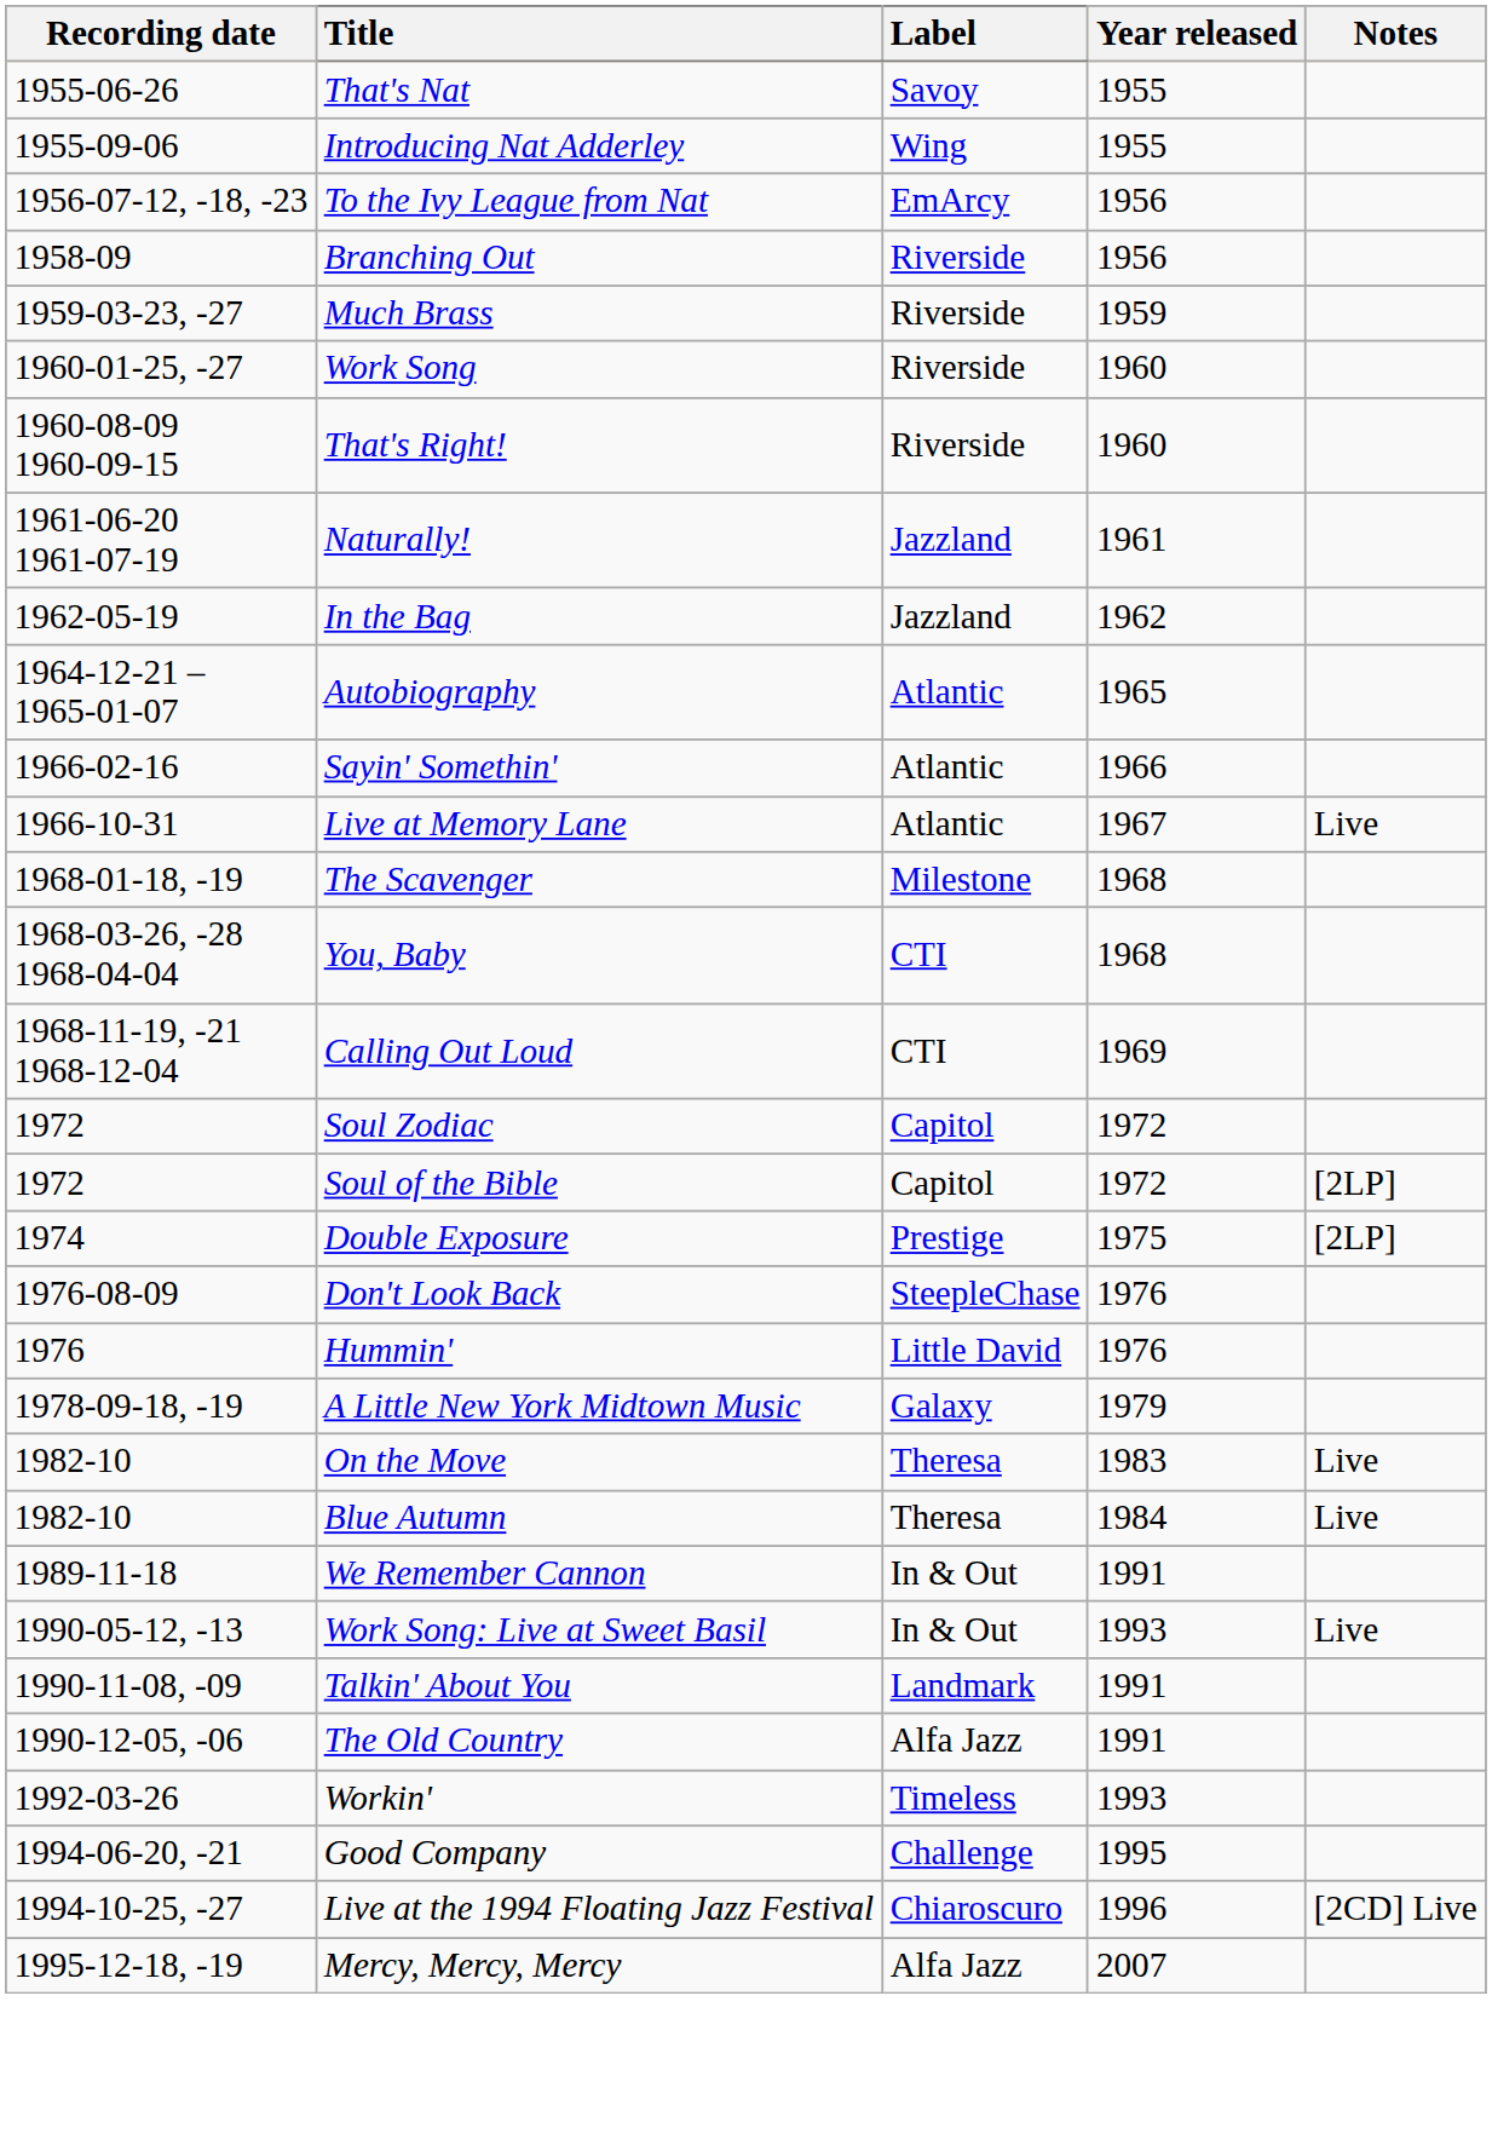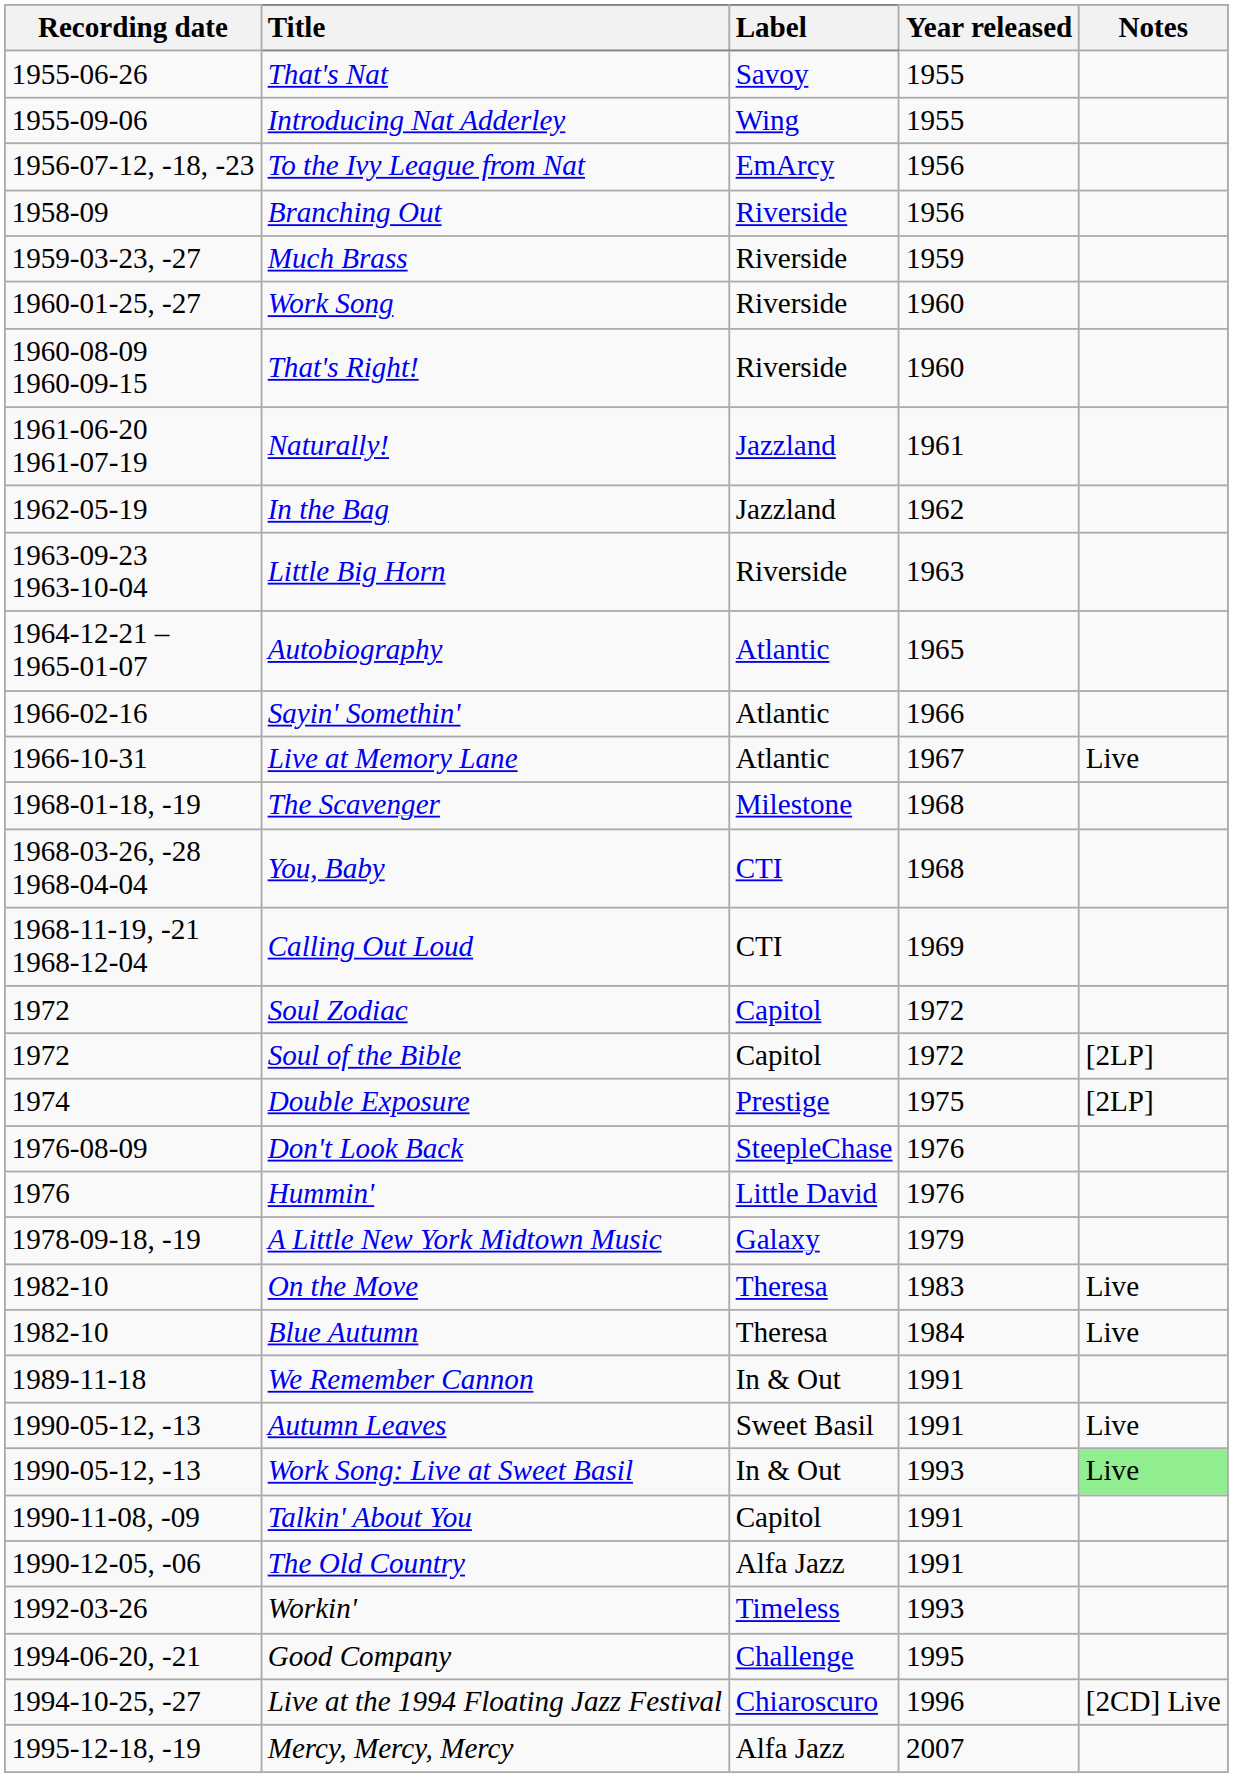 <table class="wikitable sortable">
 <tr style="background:#ffdead;">
 <th>Recording date</th>
 <th style="text-align:left; border-bottom:1px solid gray; border-top:1px solid gray;">Title</th>
 <th style="text-align:left; border-bottom:1px solid gray; border-top:1px solid gray;">Label</th>
 <th>Year released</th>
 <th>Notes</th>
 </tr>
 <tr>
 <td>1955-06-26</td>
 <td><em><a href='#'>That's Nat</a></em></td>
 <td><a href='#'>Savoy</a></td>
 <td>1955</td>
 <td></td>
 </tr>
 <tr>
 <td>1955-09-06</td>
 <td><em><a href='#'>Introducing Nat Adderley</a></em></td>
 <td><a href='#'>Wing</a></td>
 <td>1955</td>
 <td></td>
 </tr>
 <tr>
 <td>1956-07-12, -18, -23</td>
 <td><em><a href='#'>To the Ivy League from Nat</a></em></td>
 <td><a href='#'>EmArcy</a></td>
 <td>1956</td>
 <td></td>
 </tr>
 <tr>
 <td>1958-09</td>
 <td><em><a href='#'>Branching Out</a></em></td>
 <td><a href='#'>Riverside</a></td>
 <td>1956</td>
 <td></td>
 </tr>
 <tr>
 <td>1959-03-23, -27</td>
 <td><em><a href='#'>Much Brass</a></em></td>
 <td>Riverside</td>
 <td>1959</td>
 <td></td>
 </tr>
 <tr>
 <td>1960-01-25, -27</td>
 <td><em><a href='#'>Work Song</a></em></td>
 <td>Riverside</td>
 <td>1960</td>
 <td></td>
 </tr>
 <tr>
 <td>1960-08-09 <br>1960-09-15</td>
 <td><em><a href='#'>That's Right!</a></em></td>
 <td>Riverside</td>
 <td>1960</td>
 <td></td>
 </tr>
 <tr>
 <td>1961-06-20 <br>1961-07-19</td>
 <td><em><a href='#'>Naturally!</a></em></td>
 <td><a href='#'>Jazzland</a></td>
 <td>1961</td>
 <td></td>
 </tr>
 <tr>
 <td>1962-05-19</td>
 <td><em><a href='#'>In the Bag</a></em></td>
 <td>Jazzland</td>
 <td>1962</td>
+<td></td>
+</tr>
+<tr>
+<td>1963-09-23 <br>1963-10-04</td>
+<td><em><a href='#'>Little Big Horn</a></em></td>
+<td>Riverside</td>
+<td>1963</td>
 <td></td>
 </tr>
 <tr>
 <td>1964-12-21 –<br>1965-01-07</td>
 <td><em><a href='#'>Autobiography</a></em></td>
 <td><a href='#'>Atlantic</a></td>
 <td>1965</td>
 <td></td>
 </tr>
 <tr>
 <td>1966-02-16</td>
 <td><em><a href='#'>Sayin' Somethin'</a></em></td>
 <td>Atlantic</td>
 <td>1966</td>
 <td></td>
 </tr>
 <tr>
 <td>1966-10-31</td>
 <td><em><a href='#'>Live at Memory Lane</a></em></td>
 <td>Atlantic</td>
 <td>1967</td>
 <td>Live</td>
 </tr>
 <tr>
 <td>1968-01-18, -19</td>
 <td><em><a href='#'>The Scavenger</a></em></td>
 <td><a href='#'>Milestone</a></td>
 <td>1968</td>
 <td></td>
 </tr>
 <tr>
 <td>1968-03-26, -28 <br>1968-04-04</td>
 <td><em><a href='#'>You, Baby</a></em></td>
 <td><a href='#'>CTI</a></td>
 <td>1968</td>
 <td></td>
 </tr>
 <tr>
 <td>1968-11-19, -21 <br>1968-12-04</td>
 <td><em><a href='#'>Calling Out Loud</a></em></td>
 <td>CTI</td>
 <td>1969</td>
 <td></td>
 </tr>
 <tr>
 <td>1972</td>
 <td><em><a href='#'>Soul Zodiac</a></em></td>
 <td><a href='#'>Capitol</a></td>
 <td>1972</td>
 <td></td>
 </tr>
 <tr>
 <td>1972</td>
 <td><em><a href='#'>Soul of the Bible</a></em></td>
 <td>Capitol</td>
 <td>1972</td>
 <td>[2LP]</td>
 </tr>
 <tr>
 <td>1974</td>
 <td><em><a href='#'>Double Exposure</a></em></td>
 <td><a href='#'>Prestige</a></td>
 <td>1975</td>
 <td>[2LP]</td>
 </tr>
 <tr>
 <td>1976-08-09</td>
 <td><em><a href='#'>Don't Look Back</a></em></td>
 <td><a href='#'>SteepleChase</a></td>
 <td>1976</td>
 <td></td>
 </tr>
 <tr>
 <td>1976</td>
 <td><em><a href='#'>Hummin'</a></em></td>
 <td><a href='#'>Little David</a></td>
 <td>1976</td>
 <td></td>
 </tr>
 <tr>
 <td>1978-09-18, -19</td>
 <td><em><a href='#'>A Little New York Midtown Music</a></em></td>
 <td><a href='#'>Galaxy</a></td>
 <td>1979</td>
 <td></td>
 </tr>
 <tr>
 <td>1982-10</td>
 <td><em><a href='#'>On the Move</a></em></td>
 <td><a href='#'>Theresa</a></td>
 <td>1983</td>
 <td>Live</td>
 </tr>
 <tr>
 <td>1982-10</td>
 <td><em><a href='#'>Blue Autumn</a></em></td>
 <td>Theresa</td>
 <td>1984</td>
 <td>Live</td>
 </tr>
 <tr>
 <td>1989-11-18</td>
 <td><em><a href='#'>We Remember Cannon</a></em></td>
 <td>In & Out</td>
 <td>1991</td>
 <td></td>
 </tr>
 <tr>
 <td>1990-05-12, -13</td>
+<td><em><a href='#'>Autumn Leaves</a></em></td>
+<td>Sweet Basil</td>
+<td>1991</td>
+<td>Live</td>
+</tr>
+<tr>
+<td>1990-05-12, -13</td>
 <td><em><a href='#'>Work Song: Live at Sweet Basil</a></em></td>
 <td>In & Out</td>
 <td>1993</td>
-<td>Live</td>
+<td style="background: lightgreen;">Live</td>
 </tr>
 <tr>
 <td>1990-11-08, -09</td>
 <td><em><a href='#'>Talkin' About You</a></em></td>
-<td><a href='#'>Landmark</a></td>
+<td>Capitol</td>
 <td>1991</td>
 <td></td>
 </tr>
 <tr>
 <td>1990-12-05, -06</td>
 <td><em><a href='#'>The Old Country</a></em></td>
 <td>Alfa Jazz</td>
 <td>1991</td>
 <td></td>
 </tr>
 <tr>
 <td>1992-03-26</td>
 <td><em>Workin' </em></td>
 <td><a href='#'>Timeless</a></td>
 <td>1993</td>
 <td></td>
 </tr>
 <tr>
 <td>1994-06-20, -21</td>
 <td><em>Good Company</em></td>
 <td><a href='#'>Challenge</a></td>
 <td>1995</td>
 <td></td>
 </tr>
 <tr>
 <td>1994-10-25, -27</td>
 <td><em>Live at the 1994 Floating Jazz Festival</em></td>
 <td><a href='#'>Chiaroscuro</a></td>
 <td>1996</td>
 <td>[2CD] Live</td>
 </tr>
 <tr>
 <td>1995-12-18, -19</td>
 <td><em>Mercy, Mercy, Mercy</em></td>
 <td>Alfa Jazz</td>
 <td>2007</td>
 <td></td>
 </tr>
 </table>
